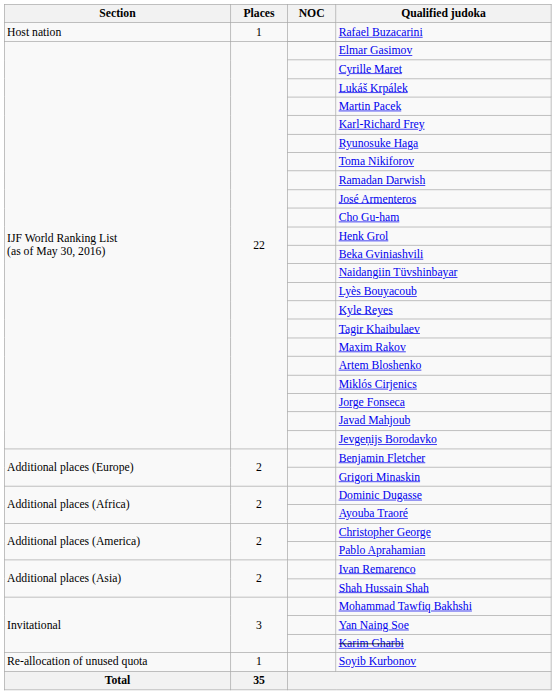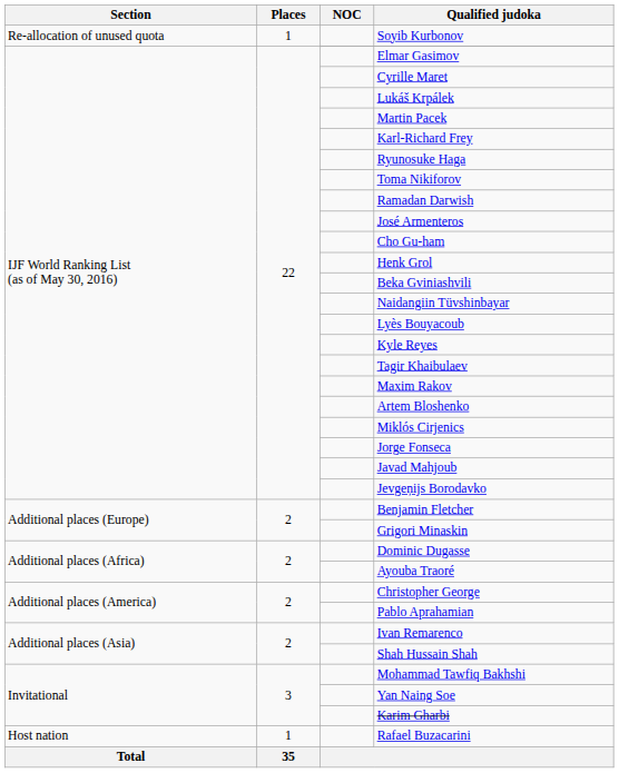 <table class="wikitable"  width=750>
 <tr>
 <th>Section</th>
 <th>Places</th>
 <th>NOC</th>
 <th>Qualified judoka</th>
 </tr>
 <tr>
-<td>Host nation</td>
+<td>Re-allocation of unused quota</td>
 <td align=center>1</td>
 <td></td>
-<td><a href='#'>Rafael Buzacarini</a></td>
+<td><a href='#'>Soyib Kurbonov</a></td>
 </tr>
 <tr>
 <td rowspan=23>IJF World Ranking List<br>(as of May 30, 2016)</td>
 <td rowspan=23 align=center>22</td>
 </tr>
 <tr>
 <td></td>
 <td><a href='#'>Elmar Gasimov</a></td>
 </tr>
 <tr>
 <td></td>
 <td><a href='#'>Cyrille Maret</a></td>
 </tr>
 <tr>
 <td></td>
 <td><a href='#'>Lukáš Krpálek</a></td>
 </tr>
 <tr>
 <td></td>
 <td><a href='#'>Martin Pacek</a></td>
 </tr>
 <tr>
 <td></td>
 <td><a href='#'>Karl-Richard Frey</a></td>
 </tr>
 <tr>
 <td></td>
 <td><a href='#'>Ryunosuke Haga</a></td>
 </tr>
 <tr>
 <td></td>
 <td><a href='#'>Toma Nikiforov</a></td>
 </tr>
 <tr>
 <td></td>
 <td><a href='#'>Ramadan Darwish</a></td>
 </tr>
 <tr>
 <td></td>
 <td><a href='#'>José Armenteros</a></td>
 </tr>
 <tr>
 <td></td>
 <td><a href='#'>Cho Gu-ham</a></td>
 </tr>
 <tr>
 <td></td>
 <td><a href='#'>Henk Grol</a></td>
 </tr>
 <tr>
 <td></td>
 <td><a href='#'>Beka Gviniashvili</a></td>
 </tr>
 <tr>
 <td></td>
 <td><a href='#'>Naidangiin Tüvshinbayar</a></td>
 </tr>
 <tr>
 <td></td>
 <td><a href='#'>Lyès Bouyacoub</a></td>
 </tr>
 <tr>
 <td></td>
 <td><a href='#'>Kyle Reyes</a></td>
 </tr>
 <tr>
 <td></td>
 <td><a href='#'>Tagir Khaibulaev</a></td>
 </tr>
 <tr>
 <td></td>
 <td><a href='#'>Maxim Rakov</a></td>
 </tr>
 <tr>
 <td></td>
 <td><a href='#'>Artem Bloshenko</a></td>
 </tr>
 <tr>
 <td></td>
 <td><a href='#'>Miklós Cirjenics</a></td>
 </tr>
 <tr>
 <td></td>
 <td><a href='#'>Jorge Fonseca</a></td>
 </tr>
 <tr>
 <td></td>
 <td><a href='#'>Javad Mahjoub</a></td>
 </tr>
 <tr>
 <td></td>
 <td><a href='#'>Jevgeņijs Borodavko</a></td>
 </tr>
 <tr>
 <td rowspan=2>Additional places (Europe)</td>
 <td rowspan=2 align=center>2</td>
 <td></td>
 <td><a href='#'>Benjamin Fletcher</a></td>
 </tr>
 <tr>
 <td></td>
 <td><a href='#'>Grigori Minaskin</a></td>
 </tr>
 <tr>
 <td rowspan=2>Additional places (Africa)</td>
 <td rowspan=2 align=center>2</td>
 <td></td>
 <td><a href='#'>Dominic Dugasse</a></td>
 </tr>
 <tr>
 <td></td>
 <td><a href='#'>Ayouba Traoré</a></td>
 </tr>
 <tr>
 <td rowspan=2>Additional places (America)</td>
 <td rowspan=2 align=center>2</td>
 <td></td>
 <td><a href='#'>Christopher George</a></td>
 </tr>
 <tr>
 <td></td>
 <td><a href='#'>Pablo Aprahamian</a></td>
 </tr>
 <tr>
 <td rowspan=2>Additional places (Asia)</td>
 <td rowspan=2 align=center>2</td>
 <td></td>
 <td><a href='#'>Ivan Remarenco</a></td>
 </tr>
 <tr>
 <td></td>
 <td><a href='#'>Shah Hussain Shah</a></td>
 </tr>
 <tr>
 <td rowspan=3>Invitational</td>
 <td rowspan=3 align=center>3</td>
 <td></td>
 <td><a href='#'>Mohammad Tawfiq Bakhshi</a></td>
 </tr>
 <tr>
 <td></td>
 <td><a href='#'>Yan Naing Soe</a></td>
 </tr>
 <tr>
 <td><s></s></td>
 <td><s><a href='#'>Karim Gharbi</a></s></td>
 </tr>
 <tr>
-<td>Re-allocation of unused quota</td>
+<td>Host nation</td>
 <td align=center>1</td>
 <td></td>
-<td><a href='#'>Soyib Kurbonov</a></td>
+<td><a href='#'>Rafael Buzacarini</a></td>
 </tr>
 <tr>
 <th>Total</th>
 <th>35</th>
 <th colspan=2></th>
 </tr>
 </table>
